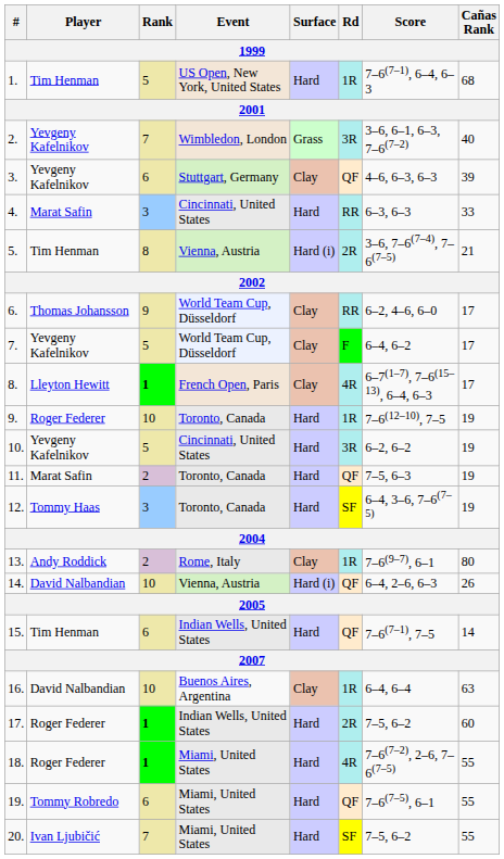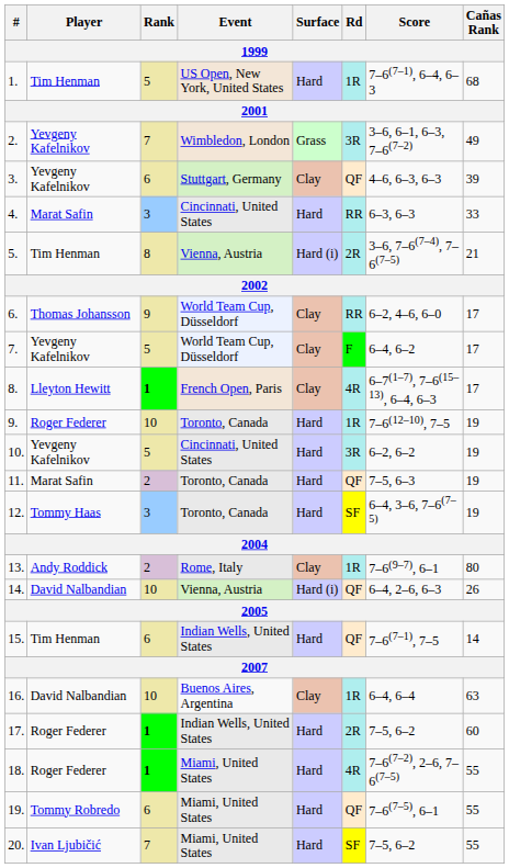 <table class="wikitable sortable">
 <tr>
 <th>#</th>
 <th width=200>Player</th>
 <th>Rank</th>
 <th width=200>Event</th>
 <th>Surface</th>
 <th>Rd</th>
 <th width=200>Score</th>
 <th>Cañas<br>Rank</th>
 </tr>
 <tr>
 <th colspan=8><a href='#'>1999</a></th>
 </tr>
 <tr>
 <td>1.</td>
 <td> <a href='#'>Tim Henman</a></td>
 <td bgcolor=EEE8AA>5</td>
 <td bgcolor=f3e6d7><a href='#'>US Open</a>, New York, United States</td>
 <td bgcolor=CCCCFF>Hard</td>
 <td bgcolor=afeeee>1R</td>
 <td>7–6<sup>(7–1)</sup>, 6–4, 6–3</td>
 <td>68</td>
 </tr>
 <tr>
 <th colspan=8><a href='#'>2001</a></th>
 </tr>
 <tr>
 <td>2.</td>
 <td> <a href='#'>Yevgeny Kafelnikov</a></td>
 <td bgcolor=EEE8AA>7</td>
 <td bgcolor=f3e6d7><a href='#'>Wimbledon</a>, London</td>
 <td bgcolor=#cfc>Grass</td>
 <td bgcolor=afeeee>3R</td>
 <td>3–6, 6–1, 6–3, 7–6<sup>(7–2)</sup></td>
-<td>40</td>
+<td>49</td>
 </tr>
 <tr>
 <td>3.</td>
 <td> Yevgeny Kafelnikov</td>
 <td bgcolor=EEE8AA>6</td>
 <td bgcolor=d4f1c5><a href='#'>Stuttgart</a>, Germany</td>
 <td bgcolor=#ebc2af>Clay</td>
 <td bgcolor=ffebcd>QF</td>
 <td>4–6, 6–3, 6–3</td>
 <td>39</td>
 </tr>
 <tr>
 <td>4.</td>
 <td> <a href='#'>Marat Safin</a></td>
 <td bgcolor=99ccff>3</td>
 <td bgcolor=e9e9e9><a href='#'>Cincinnati</a>, United States</td>
 <td bgcolor=CCCCFF>Hard</td>
 <td bgcolor=afeeee>RR</td>
 <td>6–3, 6–3</td>
 <td>33</td>
 </tr>
 <tr>
 <td>5.</td>
 <td> Tim Henman</td>
 <td bgcolor=EEE8AA>8</td>
 <td bgcolor=d4f1c5><a href='#'>Vienna</a>, Austria</td>
 <td bgcolor=CCCCFF>Hard (i)</td>
 <td bgcolor=afeeee>2R</td>
 <td>3–6, 7–6<sup>(7–4)</sup>, 7–6<sup>(7–5)</sup></td>
 <td>21</td>
 </tr>
 <tr>
 <th colspan=8><a href='#'>2002</a></th>
 </tr>
 <tr>
 <td>6.</td>
 <td> <a href='#'>Thomas Johansson</a></td>
 <td bgcolor=EEE8AA>9</td>
 <td bgcolor=ECF2FF><a href='#'>World Team Cup</a>, Düsseldorf</td>
 <td bgcolor=#ebc2af>Clay</td>
 <td bgcolor=afeeee>RR</td>
 <td>6–2, 4–6, 6–0</td>
 <td>17</td>
 </tr>
 <tr>
 <td>7.</td>
 <td> Yevgeny Kafelnikov</td>
 <td bgcolor=EEE8AA>5</td>
 <td bgcolor=ECF2FF>World Team Cup, Düsseldorf</td>
 <td bgcolor=#ebc2af>Clay</td>
 <td bgcolor=lime>F</td>
 <td>6–4, 6–2</td>
 <td>17</td>
 </tr>
 <tr>
 <td>8.</td>
 <td> <a href='#'>Lleyton Hewitt</a></td>
 <td bgcolor=lime><strong>1</strong></td>
 <td bgcolor=f3e6d7><a href='#'>French Open</a>, Paris</td>
 <td bgcolor=#ebc2af>Clay</td>
 <td bgcolor=afeeee>4R</td>
 <td>6–7<sup>(1–7)</sup>, 7–6<sup>(15–13)</sup>, 6–4, 6–3</td>
 <td>17</td>
 </tr>
 <tr>
 <td>9.</td>
 <td> <a href='#'>Roger Federer</a></td>
 <td bgcolor=EEE8AA>10</td>
 <td bgcolor=e9e9e9><a href='#'>Toronto</a>, Canada</td>
 <td bgcolor=CCCCFF>Hard</td>
 <td bgcolor=afeeee>1R</td>
 <td>7–6<sup>(12–10)</sup>, 7–5</td>
 <td>19</td>
 </tr>
 <tr>
 <td>10.</td>
 <td> Yevgeny Kafelnikov</td>
 <td bgcolor=EEE8AA>5</td>
 <td bgcolor=e9e9e9><a href='#'>Cincinnati</a>, United States</td>
 <td bgcolor=CCCCFF>Hard</td>
 <td bgcolor=afeeee>3R</td>
 <td>6–2, 6–2</td>
 <td>19</td>
 </tr>
 <tr>
 <td>11.</td>
 <td> Marat Safin</td>
 <td bgcolor=thistle>2</td>
 <td bgcolor=e9e9e9>Toronto, Canada</td>
 <td bgcolor=CCCCFF>Hard</td>
 <td bgcolor=ffebcd>QF</td>
 <td>7–5, 6–3</td>
 <td>19</td>
 </tr>
 <tr>
 <td>12.</td>
 <td> <a href='#'>Tommy Haas</a></td>
 <td bgcolor=99ccff>3</td>
 <td bgcolor=e9e9e9>Toronto, Canada</td>
 <td bgcolor=CCCCFF>Hard</td>
 <td bgcolor=yellow>SF</td>
 <td>6–4, 3–6, 7–6<sup>(7–5)</sup></td>
 <td>19</td>
 </tr>
 <tr>
 <th colspan=8><a href='#'>2004</a></th>
 </tr>
 <tr>
 <td>13.</td>
 <td> <a href='#'>Andy Roddick</a></td>
 <td bgcolor=thistle>2</td>
 <td bgcolor=e9e9e9><a href='#'>Rome</a>, Italy</td>
 <td bgcolor=#ebc2af>Clay</td>
 <td bgcolor=afeeee>1R</td>
 <td>7–6<sup>(9–7)</sup>, 6–1</td>
 <td>80</td>
 </tr>
 <tr>
 <td>14.</td>
 <td> <a href='#'>David Nalbandian</a></td>
 <td bgcolor=EEE8AA>10</td>
 <td bgcolor=d4f1c5>Vienna, Austria</td>
 <td bgcolor=CCCCFF>Hard (i)</td>
 <td bgcolor=ffebcd>QF</td>
 <td>6–4, 2–6, 6–3</td>
 <td>26</td>
 </tr>
 <tr>
 <th colspan=8><a href='#'>2005</a></th>
 </tr>
 <tr>
 <td>15.</td>
 <td> Tim Henman</td>
 <td bgcolor=EEE8AA>6</td>
 <td bgcolor=e9e9e9><a href='#'>Indian Wells</a>, United States</td>
 <td bgcolor=CCCCFF>Hard</td>
 <td bgcolor=ffebcd>QF</td>
 <td>7–6<sup>(7–1)</sup>, 7–5</td>
 <td>14</td>
 </tr>
 <tr>
 <th colspan=8><a href='#'>2007</a></th>
 </tr>
 <tr>
 <td>16.</td>
 <td> David Nalbandian</td>
 <td bgcolor=EEE8AA>10</td>
 <td><a href='#'>Buenos Aires</a>, Argentina</td>
 <td bgcolor=#ebc2af>Clay</td>
 <td bgcolor=afeeee>1R</td>
 <td>6–4, 6–4</td>
 <td>63</td>
 </tr>
 <tr>
 <td>17.</td>
 <td> Roger Federer</td>
 <td bgcolor=lime><strong>1</strong></td>
 <td bgcolor=e9e9e9>Indian Wells, United States</td>
 <td bgcolor=CCCCFF>Hard</td>
 <td bgcolor=afeeee>2R</td>
 <td>7–5, 6–2</td>
 <td>60</td>
 </tr>
 <tr>
 <td>18.</td>
 <td> Roger Federer</td>
 <td bgcolor=lime><strong>1</strong></td>
 <td bgcolor=e9e9e9><a href='#'>Miami</a>, United States</td>
 <td bgcolor=CCCCFF>Hard</td>
 <td bgcolor=afeeee>4R</td>
 <td>7–6<sup>(7–2)</sup>, 2–6, 7–6<sup>(7–5)</sup></td>
 <td>55</td>
 </tr>
 <tr>
 <td>19.</td>
 <td> <a href='#'>Tommy Robredo</a></td>
 <td bgcolor=EEE8AA>6</td>
 <td bgcolor=e9e9e9>Miami, United States</td>
 <td bgcolor=CCCCFF>Hard</td>
 <td bgcolor=ffebcd>QF</td>
 <td>7–6<sup>(7–5)</sup>, 6–1</td>
 <td>55</td>
 </tr>
 <tr>
 <td>20.</td>
 <td> <a href='#'>Ivan Ljubičić</a></td>
 <td bgcolor=EEE8AA>7</td>
 <td bgcolor=e9e9e9>Miami, United States</td>
 <td bgcolor=CCCCFF>Hard</td>
 <td bgcolor=yellow>SF</td>
 <td>7–5, 6–2</td>
 <td>55</td>
 </tr>
 </table>
